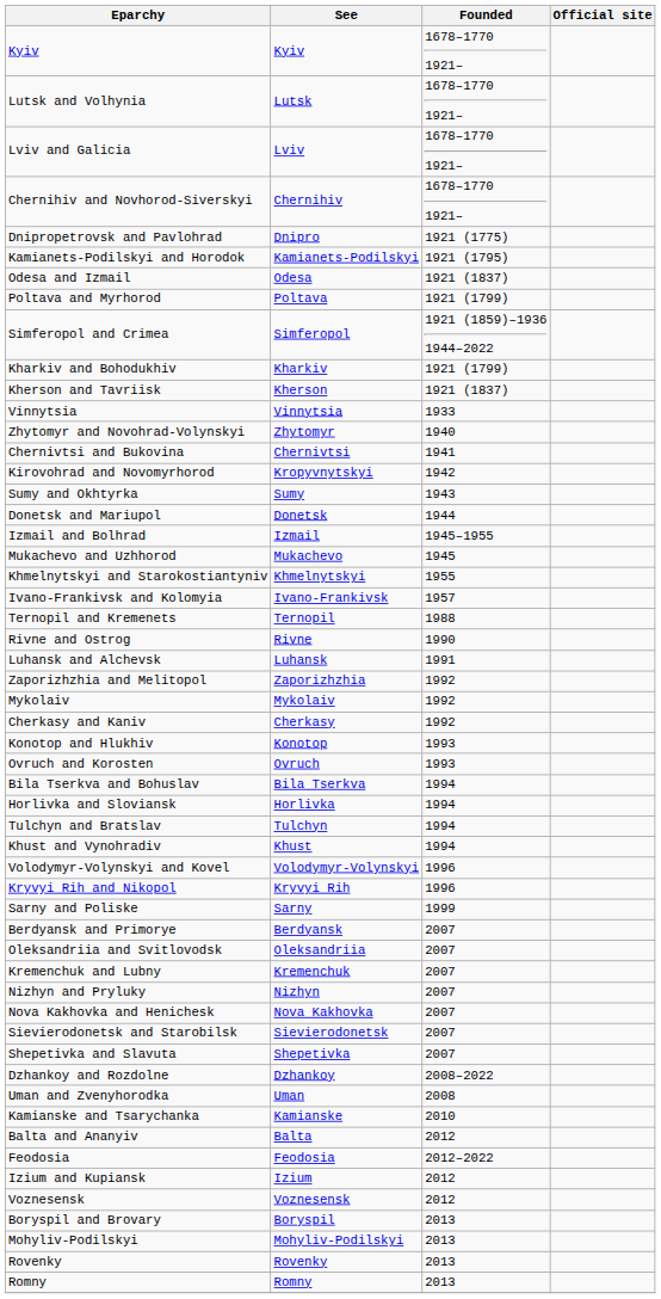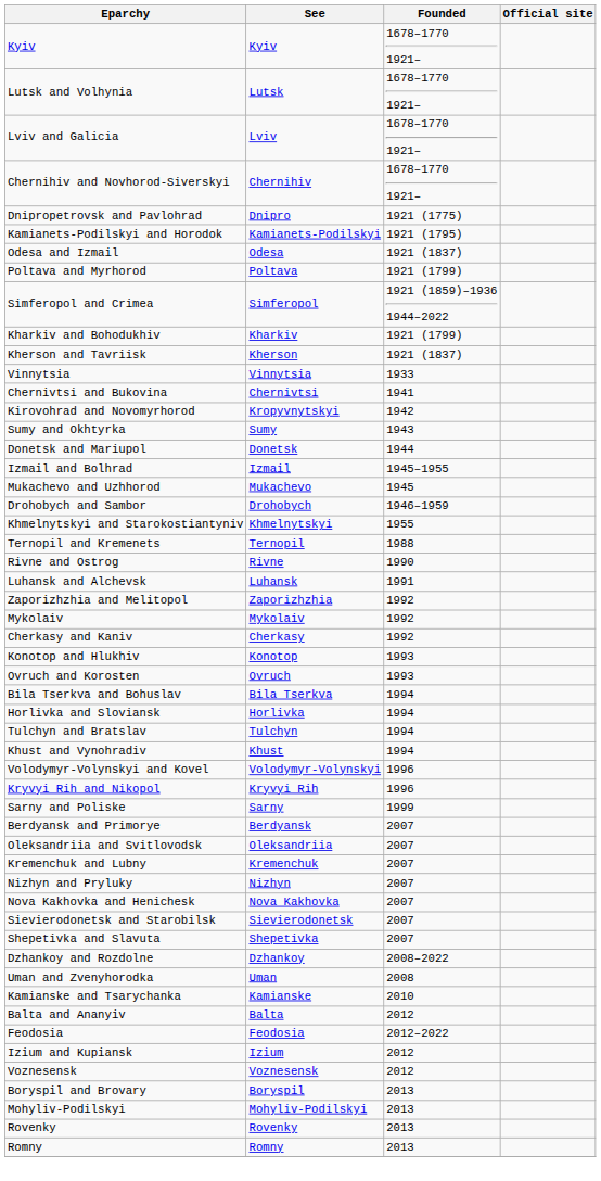 <table class=wikitable>
 <tr>
 <th>Eparchy</th>
 <th>See</th>
 <th>Founded</th>
 <th>Official site</th>
 </tr>
 <tr>
 <td><a href='#'>Kyiv</a></td>
 <td><a href='#'>Kyiv</a></td>
 <td>1678–1770<hr>1921–</td>
 <td></td>
 </tr>
 <tr>
 <td>Lutsk and Volhynia</td>
 <td><a href='#'>Lutsk</a></td>
 <td>1678–1770<hr>1921–</td>
 <td></td>
 </tr>
 <tr>
 <td>Lviv and Galicia</td>
 <td><a href='#'>Lviv</a></td>
 <td>1678–1770<hr>1921–</td>
 <td></td>
 </tr>
 <tr>
 <td>Chernihiv and Novhorod-Siverskyi</td>
 <td><a href='#'>Chernihiv</a></td>
 <td>1678–1770<hr>1921–</td>
 <td></td>
 </tr>
 <tr>
 <td>Dnipropetrovsk and Pavlohrad</td>
 <td><a href='#'>Dnipro</a></td>
 <td>1921 (1775)</td>
 <td></td>
 </tr>
 <tr>
 <td>Kamianets-Podilskyi and Horodok</td>
 <td><a href='#'>Kamianets-Podilskyi</a></td>
 <td>1921 (1795)</td>
 <td></td>
 </tr>
 <tr>
 <td>Odesa and Izmail</td>
 <td><a href='#'>Odesa</a></td>
 <td>1921 (1837)</td>
 <td></td>
 </tr>
 <tr>
 <td>Poltava and  Myrhorod</td>
 <td><a href='#'>Poltava</a></td>
 <td>1921 (1799)</td>
 <td></td>
 </tr>
 <tr>
 <td>Simferopol and Crimea</td>
 <td><a href='#'>Simferopol</a></td>
 <td>1921 (1859)–1936<hr>1944–2022</td>
 <td></td>
 </tr>
 <tr>
 <td>Kharkiv and Bohodukhiv</td>
 <td><a href='#'>Kharkiv</a></td>
 <td>1921 (1799)</td>
 <td></td>
 </tr>
 <tr>
 <td>Kherson and Tavriisk</td>
 <td><a href='#'>Kherson</a></td>
 <td>1921 (1837)</td>
 <td></td>
 </tr>
 <tr>
 <td>Vinnytsia</td>
 <td><a href='#'>Vinnytsia</a></td>
 <td>1933</td>
 <td></td>
 </tr>
 <tr>
-<td>Zhytomyr and Novohrad-Volynskyi</td>
-<td><a href='#'>Zhytomyr</a></td>
-<td>1940</td>
-<td></td>
-</tr>
-<tr>
 <td>Chernivtsi and Bukovina</td>
 <td><a href='#'>Chernivtsi</a></td>
 <td>1941</td>
 <td></td>
 </tr>
 <tr>
 <td>Kirovohrad and Novomyrhorod</td>
 <td><a href='#'>Kropyvnytskyi</a></td>
 <td>1942</td>
 <td></td>
 </tr>
 <tr>
 <td>Sumy and Okhtyrka</td>
 <td><a href='#'>Sumy</a></td>
 <td>1943</td>
 <td></td>
 </tr>
 <tr>
 <td>Donetsk and Mariupol</td>
 <td><a href='#'>Donetsk</a></td>
 <td>1944</td>
 <td></td>
 </tr>
 <tr>
 <td>Izmail and Bolhrad</td>
 <td><a href='#'>Izmail</a></td>
 <td>1945–1955</td>
 <td></td>
 </tr>
 <tr>
 <td>Mukachevo and Uzhhorod</td>
 <td><a href='#'>Mukachevo</a></td>
 <td>1945</td>
 <td></td>
 </tr>
 <tr>
+<td>Drohobych and Sambor</td>
+<td><a href='#'>Drohobych</a></td>
+<td>1946–1959</td>
+<td></td>
+</tr>
+<tr>
 <td>Khmelnytskyi and Starokostiantyniv</td>
 <td><a href='#'>Khmelnytskyi</a></td>
 <td>1955</td>
-<td></td>
-</tr>
-<tr>
-<td>Ivano-Frankivsk and Kolomyia</td>
-<td><a href='#'>Ivano-Frankivsk</a></td>
-<td>1957</td>
 <td></td>
 </tr>
 <tr>
 <td>Ternopil and Kremenets</td>
 <td><a href='#'>Ternopil</a></td>
 <td>1988</td>
 <td></td>
 </tr>
 <tr>
 <td>Rivne and Ostrog</td>
 <td><a href='#'>Rivne</a></td>
 <td>1990</td>
 <td></td>
 </tr>
 <tr>
 <td>Luhansk and Alchevsk</td>
 <td><a href='#'>Luhansk</a></td>
 <td>1991</td>
 <td></td>
 </tr>
 <tr>
 <td>Zaporizhzhia and Melitopol</td>
 <td><a href='#'>Zaporizhzhia</a></td>
 <td>1992</td>
 <td></td>
 </tr>
 <tr>
 <td>Mykolaiv</td>
 <td><a href='#'>Mykolaiv</a></td>
 <td>1992</td>
 <td></td>
 </tr>
 <tr>
 <td>Cherkasy and Kaniv</td>
 <td><a href='#'>Cherkasy</a></td>
 <td>1992</td>
 <td></td>
 </tr>
 <tr>
 <td>Konotop and Hlukhiv</td>
 <td><a href='#'>Konotop</a></td>
 <td>1993</td>
 <td></td>
 </tr>
 <tr>
 <td>Ovruch and Korosten</td>
 <td><a href='#'>Ovruch</a></td>
 <td>1993</td>
 <td></td>
 </tr>
 <tr>
 <td>Bila Tserkva and Bohuslav</td>
 <td><a href='#'>Bila Tserkva</a></td>
 <td>1994</td>
 <td> </td>
 </tr>
 <tr>
 <td>Horlivka and Sloviansk</td>
 <td><a href='#'>Horlivka</a></td>
 <td>1994</td>
 <td></td>
 </tr>
 <tr>
 <td>Tulchyn and Bratslav</td>
 <td><a href='#'>Tulchyn</a></td>
 <td>1994</td>
 <td></td>
 </tr>
 <tr>
 <td>Khust and Vynohradiv</td>
 <td><a href='#'>Khust</a></td>
 <td>1994</td>
 <td></td>
 </tr>
 <tr>
 <td>Volodymyr-Volynskyi and Kovel</td>
 <td><a href='#'>Volodymyr-Volynskyi</a></td>
 <td>1996</td>
 <td></td>
 </tr>
 <tr>
 <td><a href='#'>Kryvyi Rih and Nikopol</a></td>
 <td><a href='#'>Kryvyi Rih</a></td>
 <td>1996</td>
 <td></td>
 </tr>
 <tr>
 <td>Sarny and Poliske</td>
 <td><a href='#'>Sarny</a></td>
 <td>1999</td>
 <td></td>
 </tr>
 <tr>
 <td>Berdyansk and Primorye</td>
 <td><a href='#'>Berdyansk</a></td>
 <td>2007</td>
 <td></td>
 </tr>
 <tr>
 <td>Oleksandriia and Svitlovodsk</td>
 <td><a href='#'>Oleksandriia</a></td>
 <td>2007</td>
 <td></td>
 </tr>
 <tr>
 <td>Kremenchuk and Lubny</td>
 <td><a href='#'>Kremenchuk</a></td>
 <td>2007</td>
 <td></td>
 </tr>
 <tr>
 <td>Nizhyn and Pryluky</td>
 <td><a href='#'>Nizhyn</a></td>
 <td>2007</td>
 <td></td>
 </tr>
 <tr>
 <td>Nova Kakhovka and Henichesk</td>
 <td><a href='#'>Nova Kakhovka</a></td>
 <td>2007</td>
 <td></td>
 </tr>
 <tr>
 <td>Sievierodonetsk and Starobilsk</td>
 <td><a href='#'>Sievierodonetsk</a></td>
 <td>2007</td>
 <td></td>
 </tr>
 <tr>
 <td>Shepetivka and Slavuta</td>
 <td><a href='#'>Shepetivka</a></td>
 <td>2007</td>
 <td></td>
 </tr>
 <tr>
 <td>Dzhankoy and Rozdolne</td>
 <td><a href='#'>Dzhankoy</a></td>
 <td>2008–2022</td>
 <td></td>
 </tr>
 <tr>
 <td>Uman and Zvenyhorodka</td>
 <td><a href='#'>Uman</a></td>
 <td>2008</td>
 <td></td>
 </tr>
 <tr>
 <td>Kamianske and Tsarychanka</td>
 <td><a href='#'>Kamianske</a></td>
 <td>2010</td>
 <td></td>
 </tr>
 <tr>
 <td>Balta and Ananyiv</td>
 <td><a href='#'>Balta</a></td>
 <td>2012</td>
 <td></td>
 </tr>
 <tr>
 <td>Feodosia</td>
 <td><a href='#'>Feodosia</a></td>
 <td>2012–2022</td>
 <td></td>
 </tr>
 <tr>
 <td>Izium and Kupiansk</td>
 <td><a href='#'>Izium</a></td>
 <td>2012</td>
 <td></td>
 </tr>
 <tr>
 <td>Voznesensk</td>
 <td><a href='#'>Voznesensk</a></td>
 <td>2012</td>
 <td></td>
 </tr>
 <tr>
 <td>Boryspil and Brovary</td>
 <td><a href='#'>Boryspil</a></td>
 <td>2013</td>
 <td></td>
 </tr>
 <tr>
 <td>Mohyliv-Podilskyi</td>
 <td><a href='#'>Mohyliv-Podilskyi</a></td>
 <td>2013</td>
 <td></td>
 </tr>
 <tr>
 <td>Rovenky</td>
 <td><a href='#'>Rovenky</a></td>
 <td>2013</td>
 <td></td>
 </tr>
 <tr>
 <td>Romny</td>
 <td><a href='#'>Romny</a></td>
 <td>2013</td>
 <td></td>
 </tr>
 <tr>
 </tr>
 </table>
